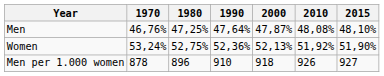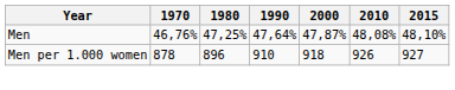 <table class="wikitable">
 <tr>
 <th>Year</th>
 <th>1970</th>
 <th>1980</th>
 <th>1990</th>
 <th>2000</th>
 <th>2010</th>
 <th>2015</th>
 </tr>
 <tr>
 <td>Men</td>
 <td>46,76%</td>
 <td>47,25%</td>
 <td>47,64%</td>
 <td>47,87%</td>
 <td>48,08%</td>
 <td>48,10%</td>
 </tr>
 <tr>
-<td>Women</td>
-<td>53,24%</td>
-<td>52,75%</td>
-<td>52,36%</td>
-<td>52,13%</td>
-<td>51,92%</td>
-<td>51,90%</td>
-</tr>
-<tr>
 <td>Men per 1.000 women</td>
 <td>878</td>
 <td>896</td>
 <td>910</td>
 <td>918</td>
 <td>926</td>
 <td>927</td>
 </tr>
 </table>
